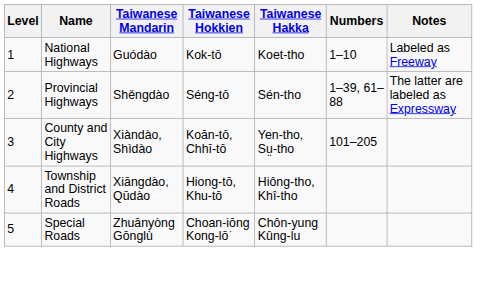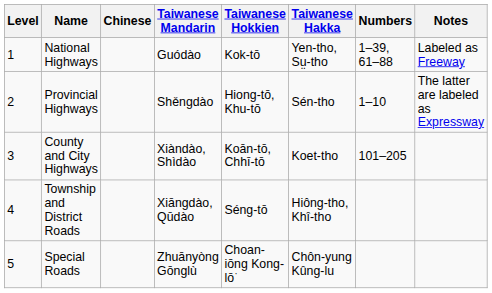 <table class=wikitable>
 <tr>
 <th>Level</th>
 <th>Name</th>
+<th>Chinese</th>
 <th><a href='#'>Taiwanese Mandarin</a></th>
 <th><a href='#'>Taiwanese Hokkien</a></th>
 <th><a href='#'>Taiwanese Hakka</a></th>
 <th>Numbers</th>
 <th>Notes</th>
 </tr>
 <tr>
 <td>1</td>
 <td>National Highways</td>
+<td></td>
 <td>Guódào</td>
 <td>Kok-tō</td>
-<td>Koet-tho</td>
-<td>1–10</td>
+<td>Yen-tho, Sṳ-tho</td>
+<td>1–39, 61–88</td>
 <td>Labeled as <a href='#'>Freeway</a></td>
 </tr>
 <tr>
 <td>2</td>
 <td>Provincial Highways</td>
+<td></td>
 <td>Shěngdào</td>
-<td>Séng-tō</td>
+<td>Hiong-tō, Khu-tō</td>
 <td>Sén-tho</td>
-<td>1–39, 61–88</td>
+<td>1–10</td>
 <td>The latter are labeled as <a href='#'>Expressway</a></td>
 </tr>
 <tr>
 <td>3</td>
 <td>County and City Highways</td>
+<td></td>
 <td>Xiàndào, Shìdào</td>
 <td>Koān-tō, Chhī-tō</td>
-<td>Yen-tho, Sṳ-tho</td>
+<td>Koet-tho</td>
 <td>101–205</td>
 <td></td>
 </tr>
 <tr>
 <td>4</td>
 <td>Township and District Roads</td>
+<td></td>
 <td>Xiāngdào, Qūdào</td>
-<td>Hiong-tō, Khu-tō</td>
+<td>Séng-tō</td>
 <td>Hiông-tho, Khî-tho</td>
 <td></td>
 <td></td>
 </tr>
 <tr>
 <td>5</td>
 <td>Special Roads</td>
+<td></td>
 <td>Zhuānyòng Gōnglù</td>
 <td>Choan-iōng Kong-lō͘</td>
 <td>Chôn-yung Kûng-lu</td>
 <td></td>
 <td></td>
 </tr>
 </table>
